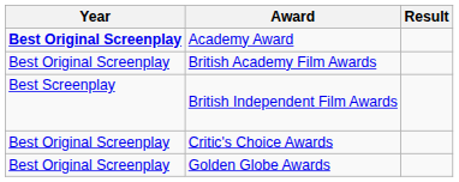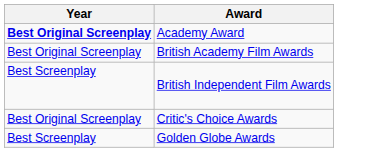 <table class="wikitable sortable">
 <tr>
 <th>Year</th>
 <th>Award</th>
-<th>Result</th>
 </tr>
 <tr>
 <td><strong><a href='#'>Best Original Screenplay</a></strong></td>
 <td><a href='#'>Academy Award</a></td>
-<td></td>
 </tr>
 <tr>
 <td><a href='#'>Best Original Screenplay</a><br></td>
 <td><a href='#'>British Academy Film Awards</a></td>
-<td></td>
 </tr>
 <tr>
 <td><a href='#'>Best Screenplay</a><br><br><br></td>
 <td><a href='#'>British Independent Film Awards</a></td>
-<td></td>
 </tr>
 <tr>
 <td><a href='#'>Best Original Screenplay</a><br></td>
 <td><a href='#'>Critic's Choice Awards</a></td>
-<td></td>
 </tr>
 <tr>
-<td><a href='#'>Best Original Screenplay</a></td>
+<td><a href='#'>Best Screenplay</a><br></td>
 <td><a href='#'>Golden Globe Awards</a></td>
-<td></td>
 </tr>
 </table>
